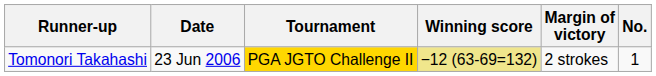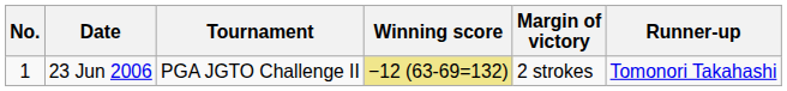 <table class="wikitable" style="font-size:95%;">
 <tr>
-<th>Runner-up</th>
+<th>No.</th>
 <th>Date</th>
 <th>Tournament</th>
 <th>Winning score</th>
 <th>Margin of<br>victory</th>
-<th>No.</th>
+<th>Runner-up</th>
 </tr>
 <tr>
-<td> <a href='#'>Tomonori Takahashi</a></td>
+<td align=center>1</td>
 <td align=right>23 Jun <a href='#'>2006</a></td>
-<td style="background: gold;">PGA JGTO Challenge II</td>
+<td>PGA JGTO Challenge II</td>
 <td style="background: khaki;">−12 (63-69=132)</td>
 <td>2 strokes</td>
-<td align=center>1</td>
+<td> <a href='#'>Tomonori Takahashi</a></td>
 </tr>
 </table>
